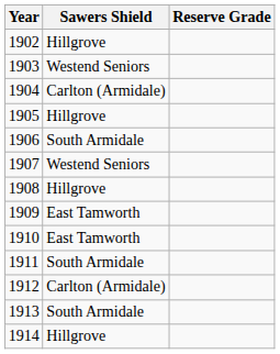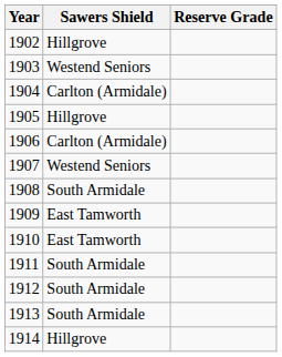 <table class="wikitable">
 <tr>
 <th>Year</th>
 <th>Sawers Shield</th>
 <th>Reserve Grade</th>
 </tr>
 <tr>
 <td>1902</td>
 <td>Hillgrove</td>
 <td></td>
 </tr>
 <tr>
 <td>1903</td>
 <td>Westend Seniors</td>
 <td></td>
 </tr>
 <tr>
 <td>1904</td>
 <td>Carlton (Armidale)</td>
 <td></td>
 </tr>
 <tr>
 <td>1905</td>
 <td>Hillgrove</td>
 <td></td>
 </tr>
 <tr>
 <td>1906</td>
-<td>South Armidale</td>
+<td>Carlton (Armidale)</td>
 <td></td>
 </tr>
 <tr>
 <td>1907</td>
 <td>Westend Seniors</td>
 <td></td>
 </tr>
 <tr>
 <td>1908</td>
-<td>Hillgrove</td>
+<td>South Armidale</td>
 <td></td>
 </tr>
 <tr>
 <td>1909</td>
 <td>East Tamworth</td>
 <td></td>
 </tr>
 <tr>
 <td>1910</td>
 <td>East Tamworth</td>
 <td></td>
 </tr>
 <tr>
 <td>1911</td>
 <td>South Armidale</td>
 <td></td>
 </tr>
 <tr>
 <td>1912</td>
-<td>Carlton (Armidale)</td>
+<td>South Armidale</td>
 <td></td>
 </tr>
 <tr>
 <td>1913</td>
 <td>South Armidale</td>
 <td></td>
 </tr>
 <tr>
 <td>1914</td>
 <td>Hillgrove</td>
 <td></td>
 </tr>
 </table>
